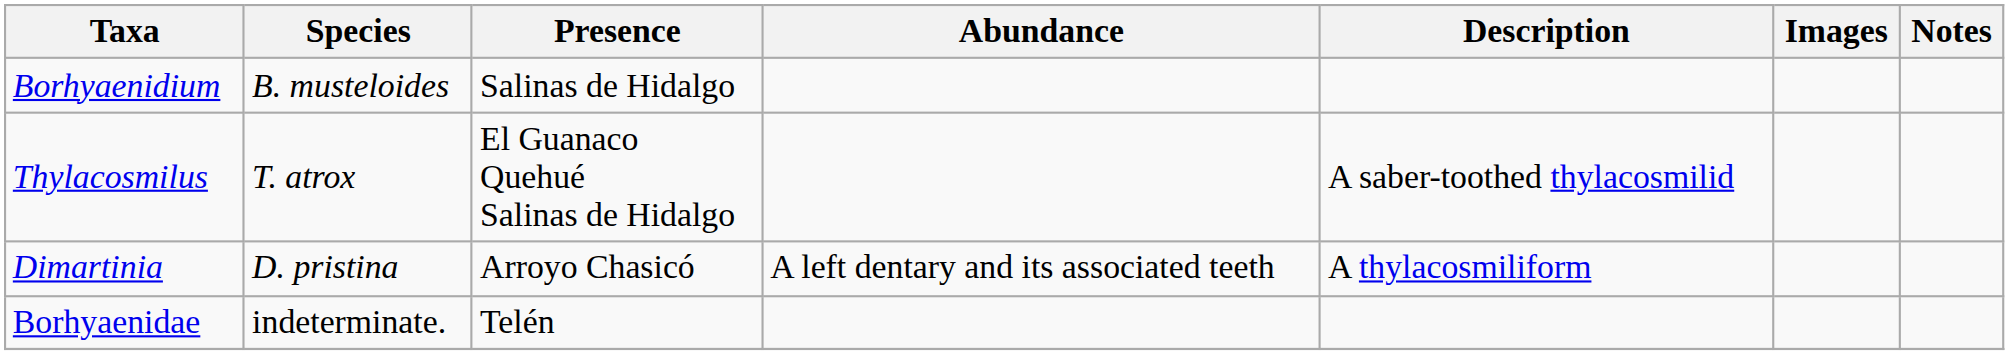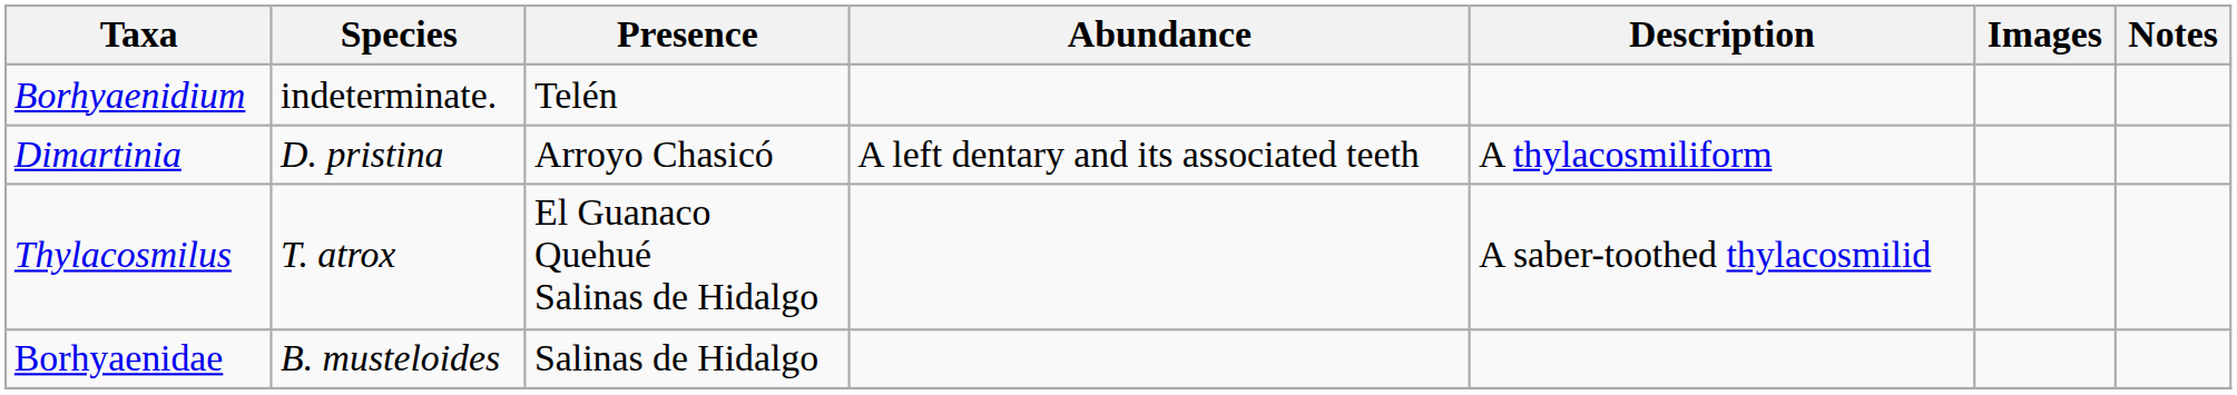 <table class="wikitable sortable" align="center" width="75%">
 <tr>
 <th>Taxa</th>
 <th>Species</th>
 <th>Presence</th>
 <th>Abundance</th>
 <th>Description</th>
 <th>Images</th>
 <th>Notes</th>
 </tr>
 <tr>
 <td><em><a href='#'>Borhyaenidium</a></em></td>
-<td><em>B. musteloides</em></td>
-<td>Salinas de Hidalgo</td>
+<td>indeterminate.</td>
+<td>Telén</td>
 <td></td>
 <td></td>
+<td></td>
+<td align=center></td>
+</tr>
+<tr>
+<td><em><a href='#'>Dimartinia</a></em></td>
+<td><em>D. pristina</em></td>
+<td>Arroyo Chasicó</td>
+<td>A left dentary and its associated teeth</td>
+<td>A <a href='#'>thylacosmiliform</a></td>
 <td></td>
 <td align=center></td>
 </tr>
 <tr>
 <td><em><a href='#'>Thylacosmilus</a></em></td>
 <td><em>T. atrox</em></td>
 <td>El Guanaco<br>Quehué<br>Salinas de Hidalgo</td>
 <td></td>
 <td>A saber-toothed <a href='#'>thylacosmilid</a></td>
 <td></td>
 <td align=center></td>
 </tr>
 <tr>
-<td><em><a href='#'>Dimartinia</a></em></td>
-<td><em>D. pristina</em></td>
-<td>Arroyo Chasicó</td>
-<td>A left dentary and its associated teeth</td>
-<td>A <a href='#'>thylacosmiliform</a></td>
-<td></td>
-<td align=center></td>
-</tr>
-<tr>
 <td><a href='#'>Borhyaenidae</a></td>
-<td>indeterminate.</td>
-<td>Telén</td>
+<td><em>B. musteloides</em></td>
+<td>Salinas de Hidalgo</td>
 <td></td>
 <td></td>
 <td></td>
 <td align=center></td>
 </tr>
 <tr>
 </tr>
 </table>
